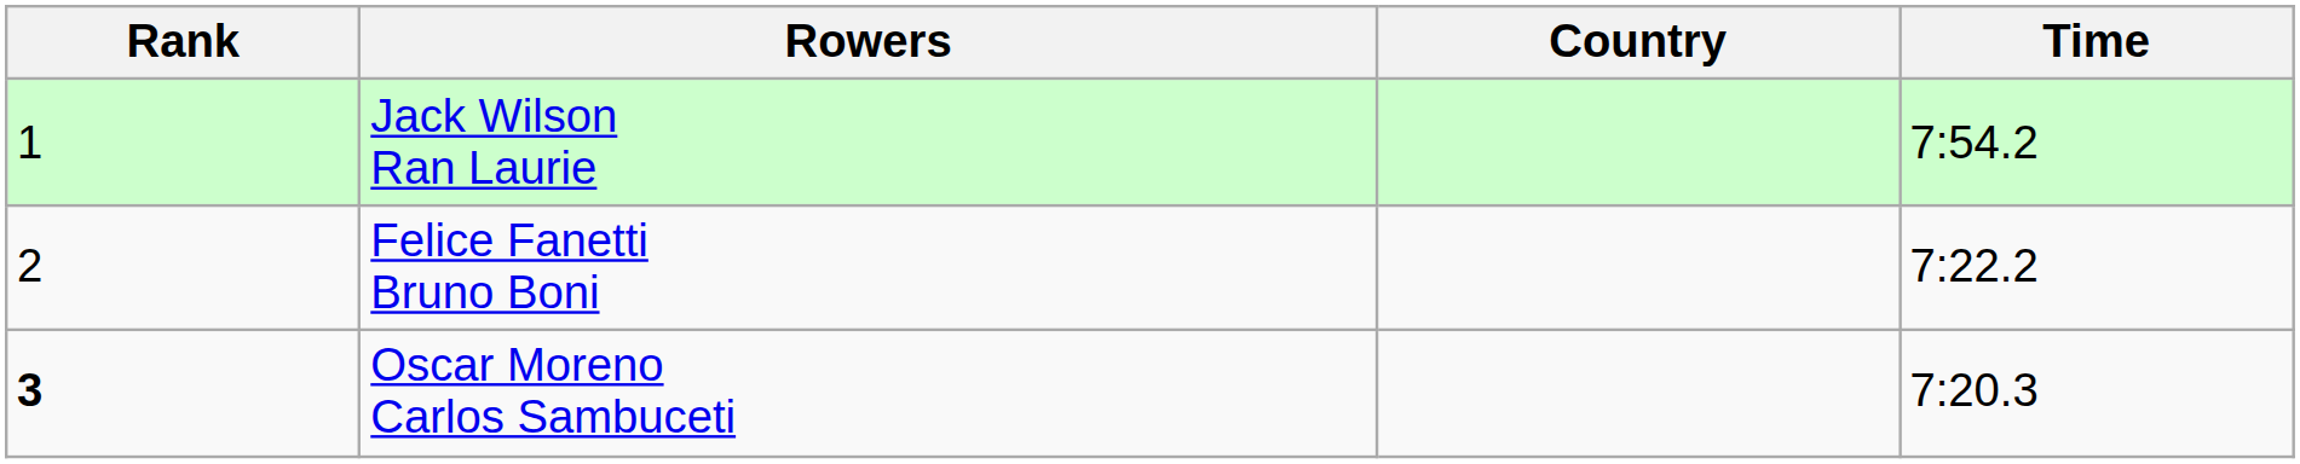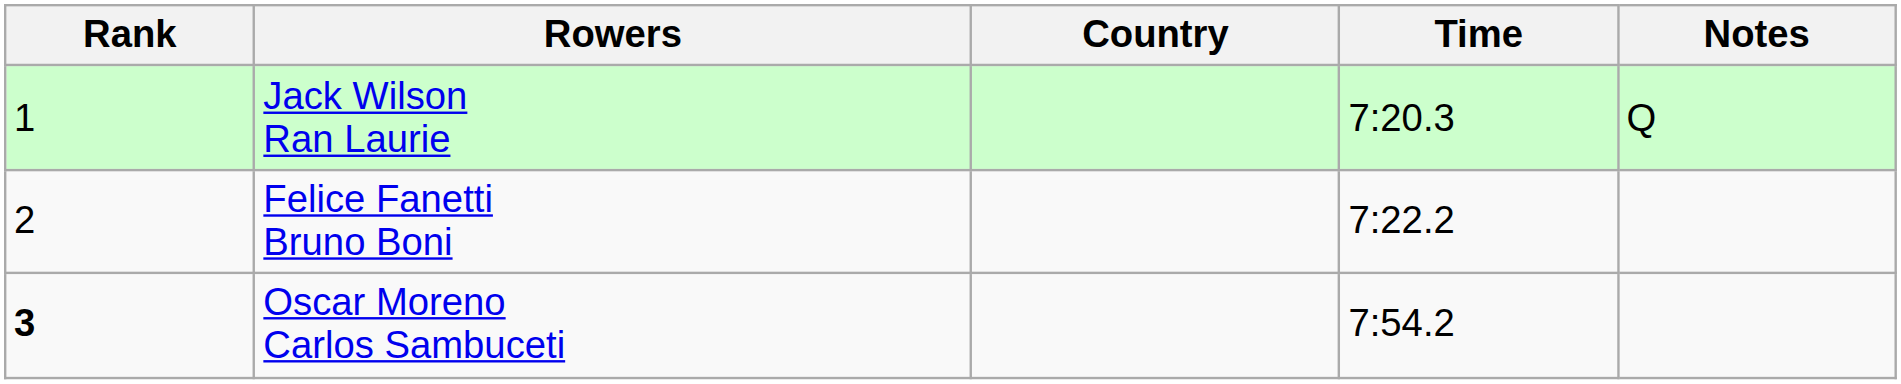 <table class="wikitable" width=50%>
 <tr>
 <th>Rank</th>
 <th>Rowers</th>
 <th>Country</th>
 <th>Time</th>
+<th>Notes</th>
 </tr>
 <tr bgcolor=ccffcc>
 <td>1</td>
 <td><a href='#'>Jack Wilson</a><br><a href='#'>Ran Laurie</a></td>
 <td></td>
-<td>7:54.2</td>
+<td>7:20.3</td>
+<td>Q</td>
 </tr>
 <tr>
 <td>2</td>
 <td><a href='#'>Felice Fanetti</a><br><a href='#'>Bruno Boni</a></td>
 <td></td>
 <td>7:22.2</td>
+<td></td>
 </tr>
 <tr>
 <td><strong>3</strong></td>
 <td><a href='#'>Oscar Moreno</a><br><a href='#'>Carlos Sambuceti</a></td>
 <td></td>
-<td>7:20.3</td>
+<td>7:54.2</td>
+<td></td>
 </tr>
 </table>
